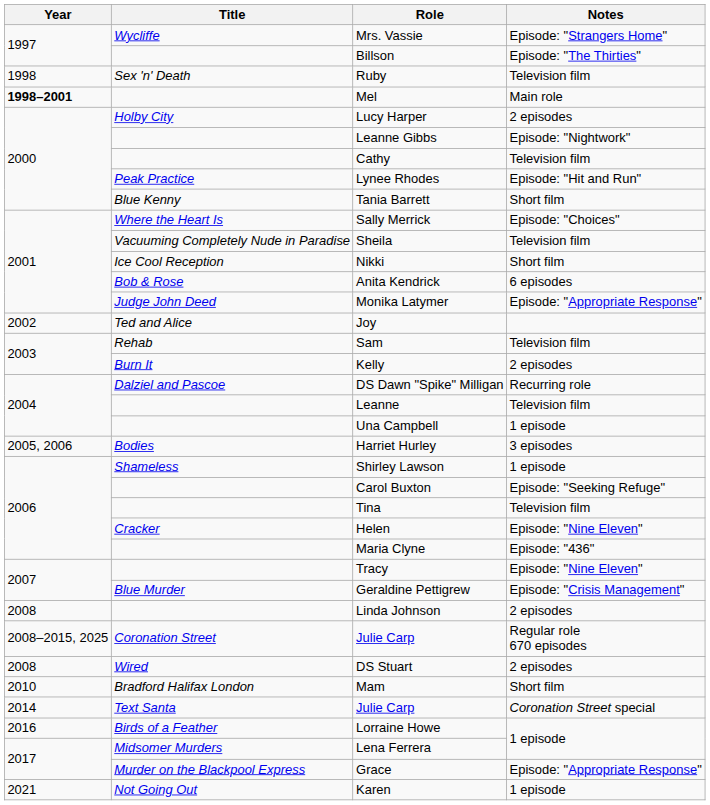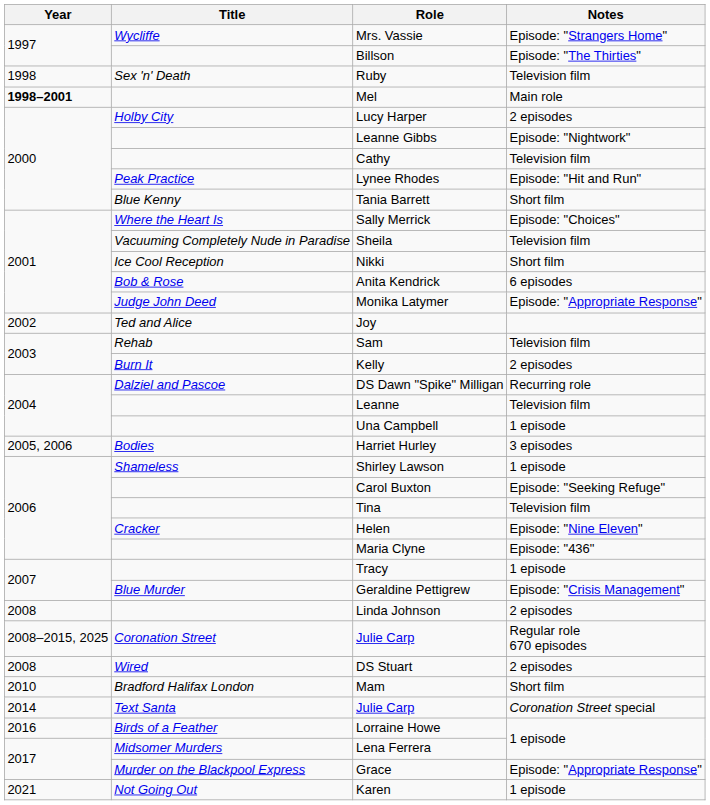 <table class="wikitable sortable">
 <tr>
 <th>Year</th>
 <th>Title</th>
 <th>Role</th>
 <th class=unsortable>Notes</th>
 </tr>
 <tr>
 <td rowspan="2">1997</td>
 <td><em><a href='#'>Wycliffe</a></em></td>
 <td>Mrs. Vassie</td>
 <td>Episode: "<a href='#'>Strangers Home</a>"</td>
 </tr>
 <tr>
 <td><em></em></td>
 <td>Billson</td>
 <td>Episode: "<a href='#'>The Thirties</a>"</td>
 </tr>
 <tr>
 <td>1998</td>
 <td><em>Sex 'n' Death</em></td>
 <td>Ruby</td>
 <td>Television film</td>
 </tr>
 <tr>
 <td><strong>1998–2001</strong></td>
 <td><em></em></td>
 <td>Mel</td>
 <td>Main role</td>
 </tr>
 <tr>
 <td rowspan="5">2000</td>
 <td><em><a href='#'>Holby City</a></em></td>
 <td>Lucy Harper</td>
 <td>2 episodes</td>
 </tr>
 <tr>
 <td><em></em></td>
 <td>Leanne Gibbs</td>
 <td>Episode: "Nightwork"</td>
 </tr>
 <tr>
 <td><em></em></td>
 <td>Cathy</td>
 <td>Television film</td>
 </tr>
 <tr>
 <td><em><a href='#'>Peak Practice</a></em></td>
 <td>Lynee Rhodes</td>
 <td>Episode: "Hit and Run"</td>
 </tr>
 <tr>
 <td><em>Blue Kenny</em></td>
 <td>Tania Barrett</td>
 <td>Short film</td>
 </tr>
 <tr>
 <td rowspan="5">2001</td>
 <td><em><a href='#'>Where the Heart Is</a></em></td>
 <td>Sally Merrick</td>
 <td>Episode: "Choices"</td>
 </tr>
 <tr>
 <td><em>Vacuuming Completely Nude in Paradise</em></td>
 <td>Sheila</td>
 <td>Television film</td>
 </tr>
 <tr>
 <td><em>Ice Cool Reception</em></td>
 <td>Nikki</td>
 <td>Short film</td>
 </tr>
 <tr>
 <td><em><a href='#'>Bob & Rose</a></em></td>
 <td>Anita Kendrick</td>
 <td>6 episodes</td>
 </tr>
 <tr>
 <td><em><a href='#'>Judge John Deed</a></em></td>
 <td>Monika Latymer</td>
 <td>Episode: "<a href='#'>Appropriate Response</a>"</td>
 </tr>
 <tr>
 <td>2002</td>
 <td><em>Ted and Alice</em></td>
 <td>Joy</td>
 <td></td>
 </tr>
 <tr>
 <td rowspan="2">2003</td>
 <td><em>Rehab</em></td>
 <td>Sam</td>
 <td>Television film</td>
 </tr>
 <tr>
 <td><em><a href='#'>Burn It</a></em></td>
 <td>Kelly</td>
 <td>2 episodes</td>
 </tr>
 <tr>
 <td rowspan="3">2004</td>
 <td><em><a href='#'>Dalziel and Pascoe</a></em></td>
 <td>DS Dawn "Spike" Milligan</td>
 <td>Recurring role</td>
 </tr>
 <tr>
 <td><em></em></td>
 <td>Leanne</td>
 <td>Television film</td>
 </tr>
 <tr>
 <td><em></em></td>
 <td>Una Campbell</td>
 <td>1 episode</td>
 </tr>
 <tr>
 <td>2005, 2006</td>
 <td><em><a href='#'>Bodies</a></em></td>
 <td>Harriet Hurley</td>
 <td>3 episodes</td>
 </tr>
 <tr>
 <td rowspan="5">2006</td>
 <td><em><a href='#'>Shameless</a></em></td>
 <td>Shirley Lawson</td>
 <td>1 episode</td>
 </tr>
 <tr>
 <td><em></em></td>
 <td>Carol Buxton</td>
 <td>Episode: "Seeking Refuge"</td>
 </tr>
 <tr>
 <td><em></em></td>
 <td>Tina</td>
 <td>Television film</td>
 </tr>
 <tr>
 <td><em><a href='#'>Cracker</a></em></td>
 <td>Helen</td>
 <td>Episode: "<a href='#'>Nine Eleven</a>"</td>
 </tr>
 <tr>
 <td><em></em></td>
 <td>Maria Clyne</td>
 <td>Episode: "436"</td>
 </tr>
 <tr>
 <td rowspan="2">2007</td>
 <td><em></em></td>
 <td>Tracy</td>
-<td>Episode: "<a href='#'>Nine Eleven</a>"</td>
+<td>1 episode</td>
 </tr>
 <tr>
 <td><em><a href='#'>Blue Murder</a></em></td>
 <td>Geraldine Pettigrew</td>
 <td>Episode: "<a href='#'>Crisis Management</a>"</td>
 </tr>
 <tr>
 <td>2008</td>
 <td><em></em></td>
 <td>Linda Johnson</td>
 <td>2 episodes</td>
 </tr>
 <tr>
 <td>2008–2015, 2025</td>
 <td><em><a href='#'>Coronation Street</a></em></td>
 <td><a href='#'>Julie Carp</a></td>
 <td>Regular role <br>670 episodes</td>
 </tr>
 <tr>
 <td>2008</td>
 <td><em><a href='#'>Wired</a></em></td>
 <td>DS Stuart</td>
 <td>2 episodes</td>
 </tr>
 <tr>
 <td>2010</td>
 <td><em>Bradford Halifax London</em></td>
 <td>Mam</td>
 <td>Short film</td>
 </tr>
 <tr>
 <td>2014</td>
 <td><em><a href='#'>Text Santa</a></em></td>
 <td><a href='#'>Julie Carp</a></td>
 <td><em>Coronation Street</em> special</td>
 </tr>
 <tr>
 <td>2016</td>
 <td><em><a href='#'>Birds of a Feather</a></em></td>
 <td>Lorraine Howe</td>
 <td rowspan="2">1 episode</td>
 </tr>
 <tr>
 <td rowspan="2">2017</td>
 <td><em><a href='#'>Midsomer Murders</a></em></td>
 <td>Lena Ferrera</td>
 </tr>
 <tr>
 <td><em><a href='#'>Murder on the Blackpool Express</a></em></td>
 <td>Grace</td>
 <td>Episode: "<a href='#'>Appropriate Response</a>"</td>
 </tr>
 <tr>
 <td>2021</td>
 <td><em><a href='#'>Not Going Out</a></em></td>
 <td>Karen</td>
 <td>1 episode</td>
 </tr>
 </table>
